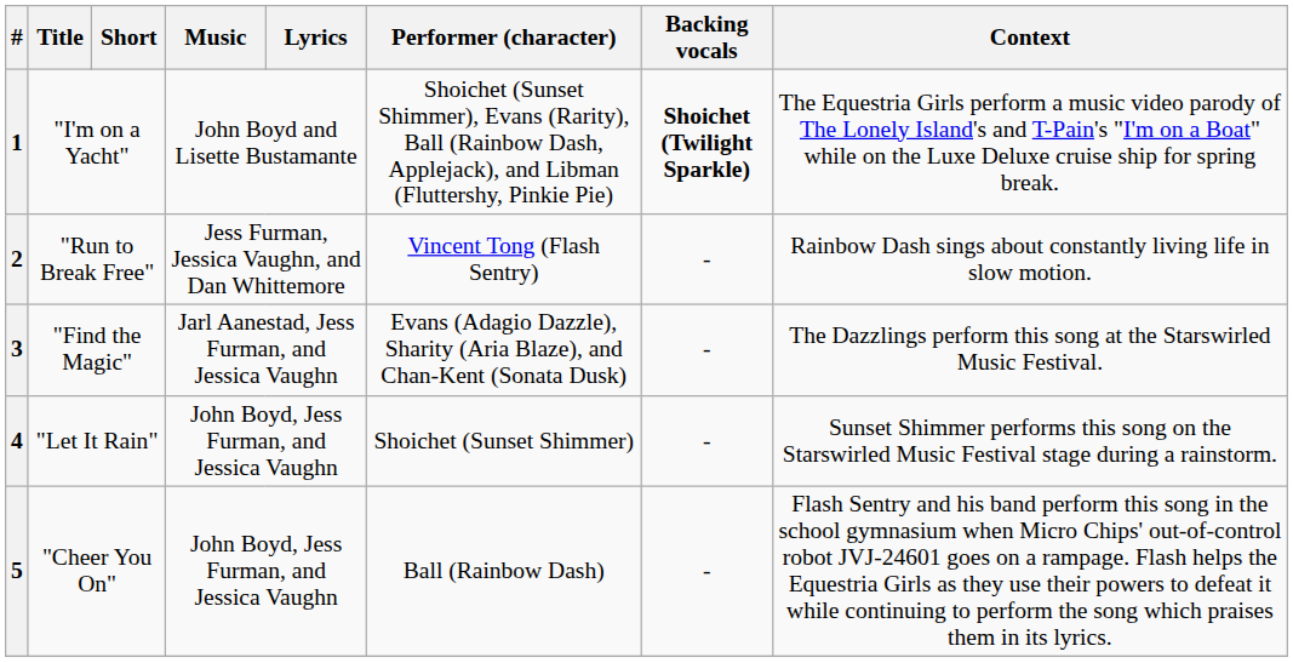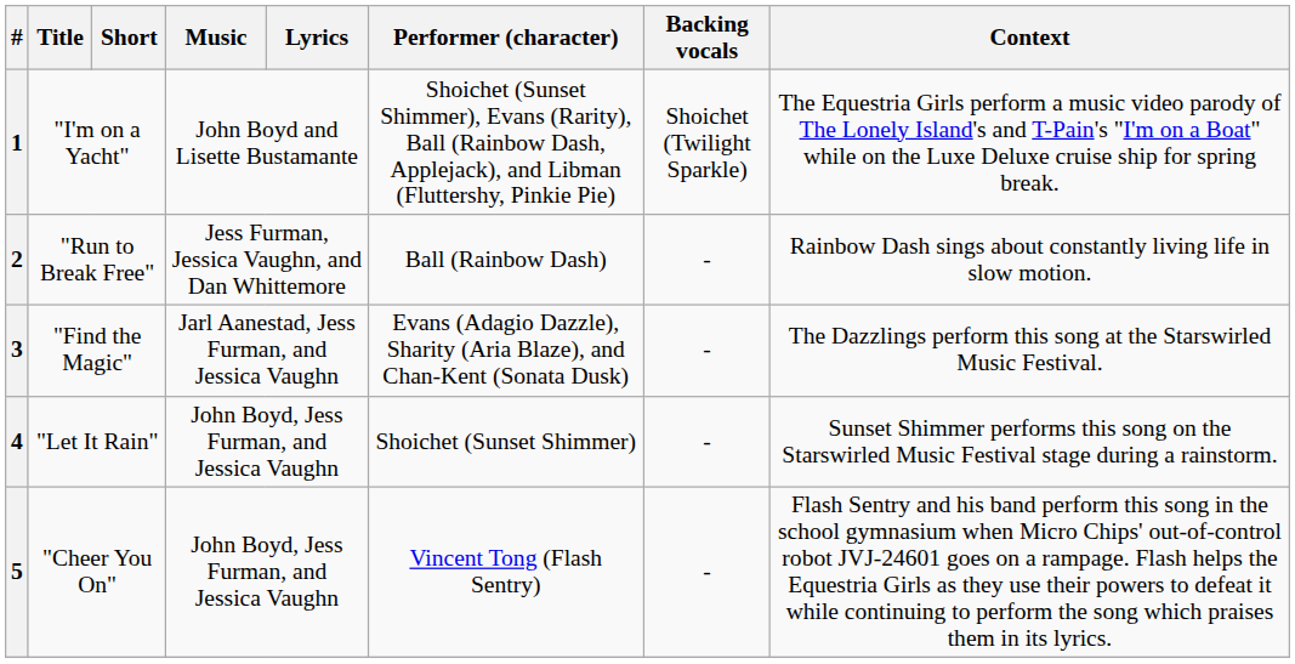 <table class="wikitable sortable" style="text-align: center">
 <tr>
 <th>#</th>
 <th><strong>Title</strong></th>
 <th><strong>Short</strong></th>
 <th>Music</th>
 <th>Lyrics</th>
 <th><strong>Performer (character)</strong></th>
 <th><strong>Backing vocals</strong></th>
 <th><strong>Context</strong></th>
 </tr>
 <tr>
 <th>1</th>
 <td colspan=2>"I'm on a Yacht"</td>
 <td colspan=2>John Boyd and Lisette Bustamante</td>
 <td>Shoichet (Sunset Shimmer), Evans (Rarity), Ball (Rainbow Dash, Applejack), and Libman (Fluttershy, Pinkie Pie)</td>
-<td><strong>Shoichet (Twilight Sparkle)</strong></td>
+<td>Shoichet (Twilight Sparkle)</td>
 <td>The Equestria Girls perform a music video parody of <a href='#'>The Lonely Island</a>'s and <a href='#'>T-Pain</a>'s "<a href='#'>I'm on a Boat</a>" while on the Luxe Deluxe cruise ship for spring break.</td>
 </tr>
 <tr>
 <th>2</th>
 <td colspan=2>"Run to Break Free"</td>
 <td colspan=2>Jess Furman, Jessica Vaughn, and Dan Whittemore</td>
-<td><a href='#'>Vincent Tong</a> (Flash Sentry)</td>
+<td>Ball (Rainbow Dash)</td>
 <td>-</td>
 <td>Rainbow Dash sings about constantly living life in slow motion.</td>
 </tr>
 <tr>
 <th>3</th>
 <td colspan=2>"Find the Magic"</td>
 <td colspan=2>Jarl Aanestad, Jess Furman, and Jessica Vaughn</td>
 <td>Evans (Adagio Dazzle), Sharity (Aria Blaze), and Chan-Kent (Sonata Dusk)</td>
 <td>-</td>
 <td>The Dazzlings perform this song at the Starswirled Music Festival.</td>
 </tr>
 <tr>
 <th>4</th>
 <td colspan=2>"Let It Rain"</td>
 <td colspan=2>John Boyd, Jess Furman, and Jessica Vaughn</td>
 <td>Shoichet (Sunset Shimmer)</td>
 <td>-</td>
 <td>Sunset Shimmer performs this song on the Starswirled Music Festival stage during a rainstorm.</td>
 </tr>
 <tr>
 <th>5</th>
 <td colspan=2>"Cheer You On"</td>
 <td colspan=2>John Boyd, Jess Furman, and Jessica Vaughn</td>
-<td>Ball (Rainbow Dash)</td>
+<td><a href='#'>Vincent Tong</a> (Flash Sentry)</td>
 <td>-</td>
 <td>Flash Sentry and his band perform this song in the school gymnasium when Micro Chips' out-of-control robot JVJ-24601 goes on a rampage. Flash helps the Equestria Girls as they use their powers to defeat it while continuing to perform the song which praises them in its lyrics.</td>
 </tr>
 <tr>
 </tr>
 </table>
